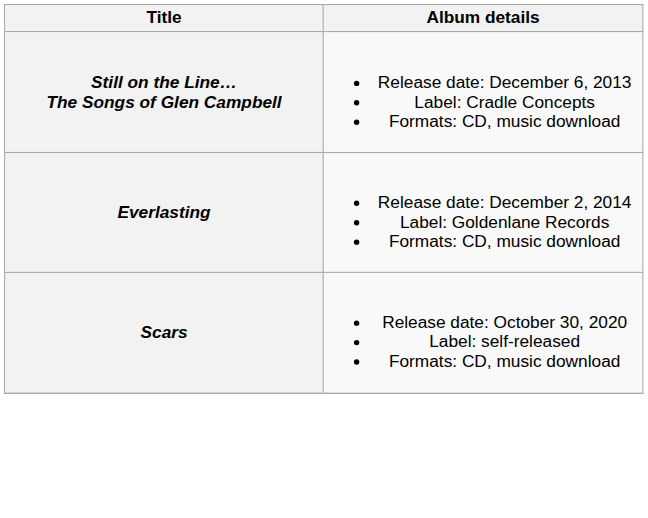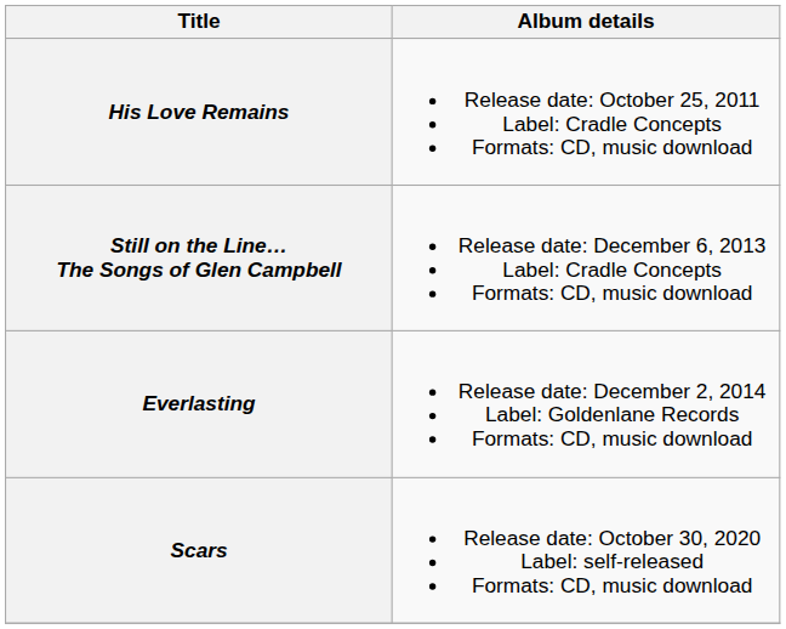 <table class="wikitable plainrowheaders" style="text-align:center;">
 <tr>
 <th style="width:18em;">Title</th>
 <th style="width:18em;">Album details</th>
+</tr>
+<tr>
+<th scope="row"><em>His Love Remains</em></th>
+<td><br><ul><li>Release date: October 25, 2011</li><li>Label: Cradle Concepts</li><li>Formats: CD, music download</li></ul></td>
 </tr>
 <tr>
 <th scope="row"><em>Still on the Line…<br>The Songs of Glen Campbell</em></th>
 <td><br><ul><li>Release date: December 6, 2013</li><li>Label: Cradle Concepts</li><li>Formats: CD, music download</li></ul></td>
 </tr>
 <tr>
 <th scope="row"><em>Everlasting</em></th>
 <td><br><ul><li>Release date: December 2, 2014</li><li>Label: Goldenlane Records</li><li>Formats: CD, music download</li></ul></td>
 </tr>
 <tr>
 <th scope="row"><em>Scars</em></th>
 <td><br><ul><li>Release date: October 30, 2020</li><li>Label: self-released</li><li>Formats: CD, music download</li></ul></td>
 </tr>
 <tr>
 </tr>
 </table>
